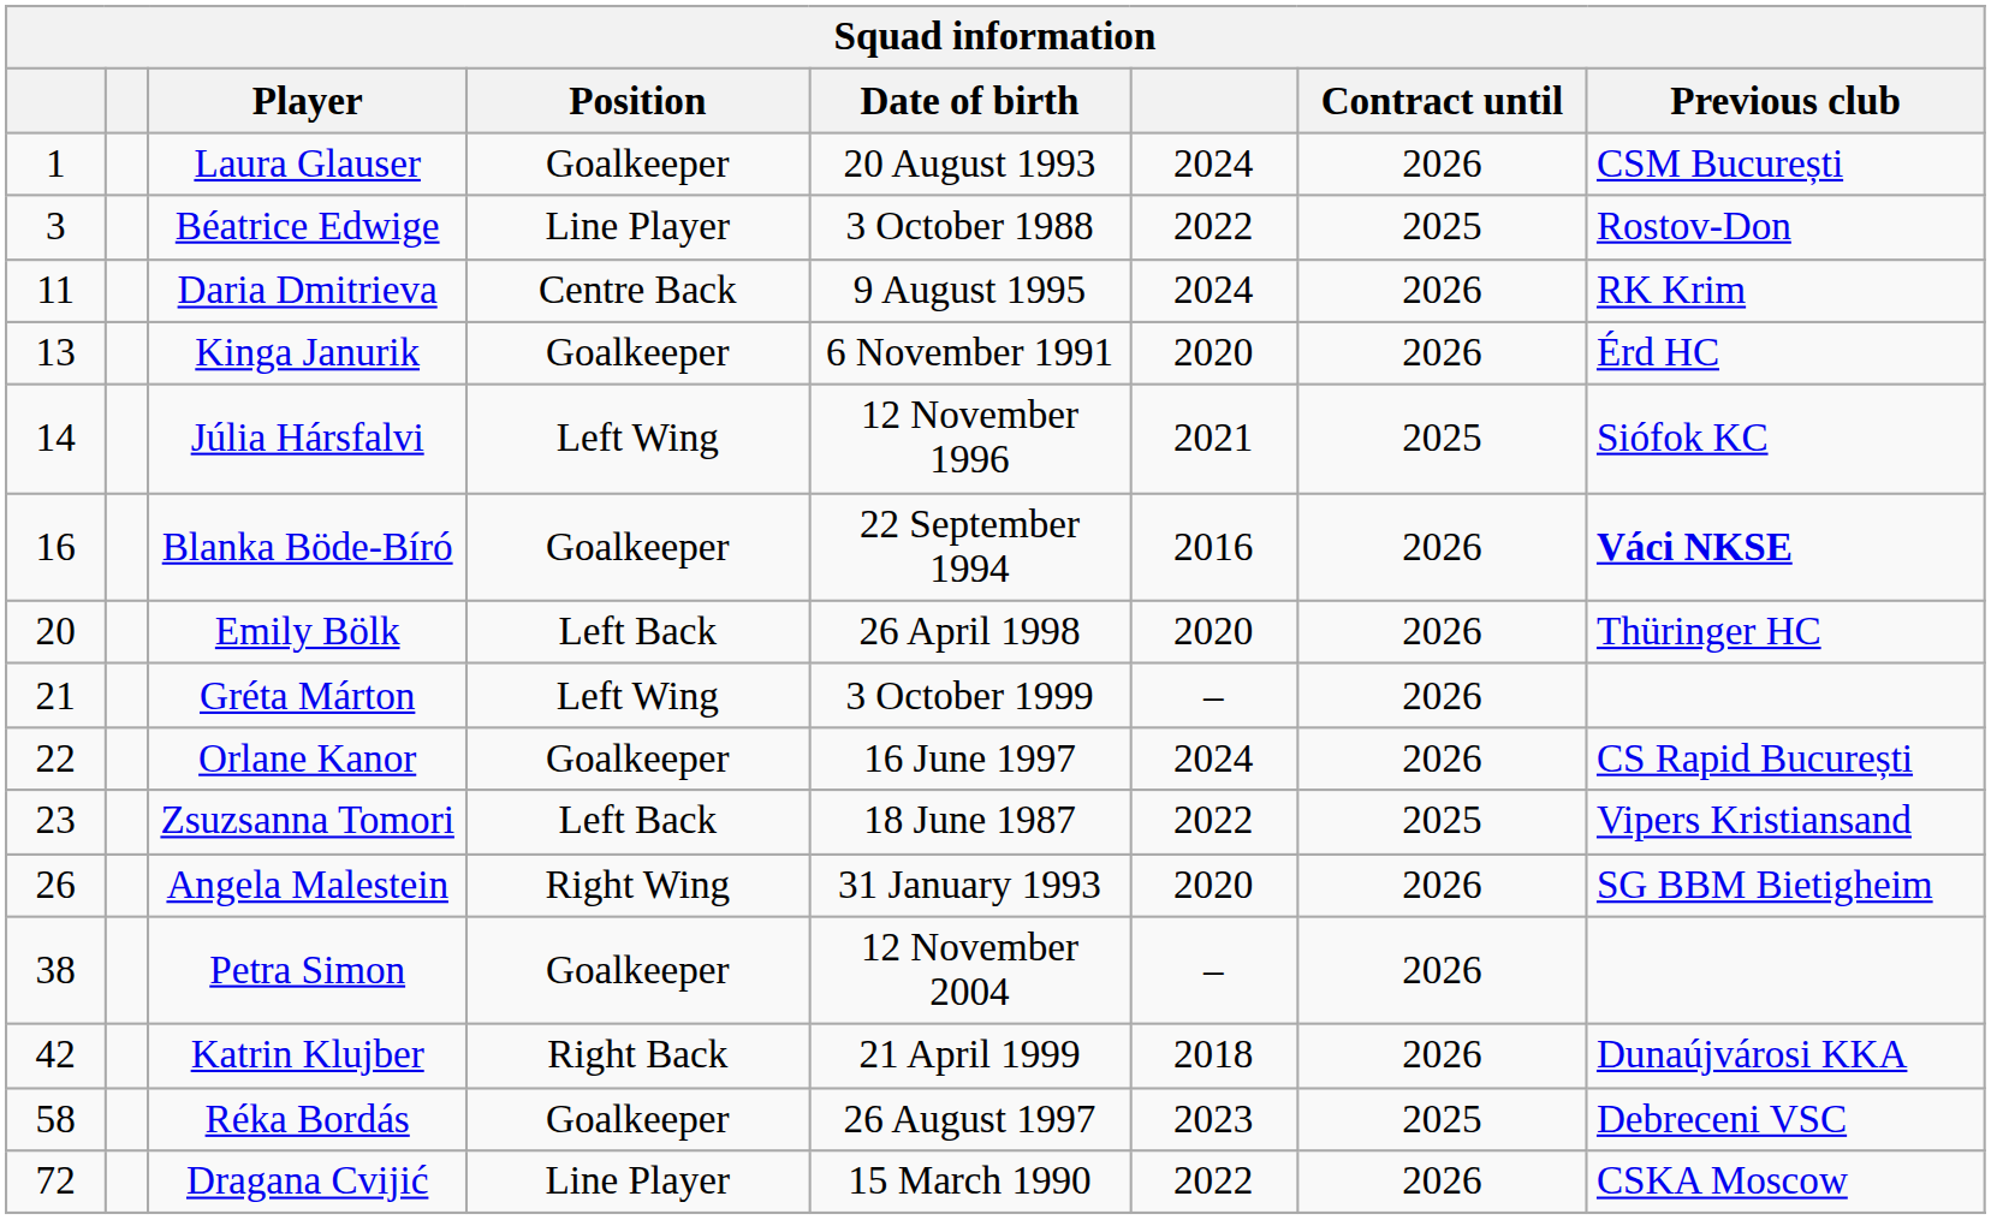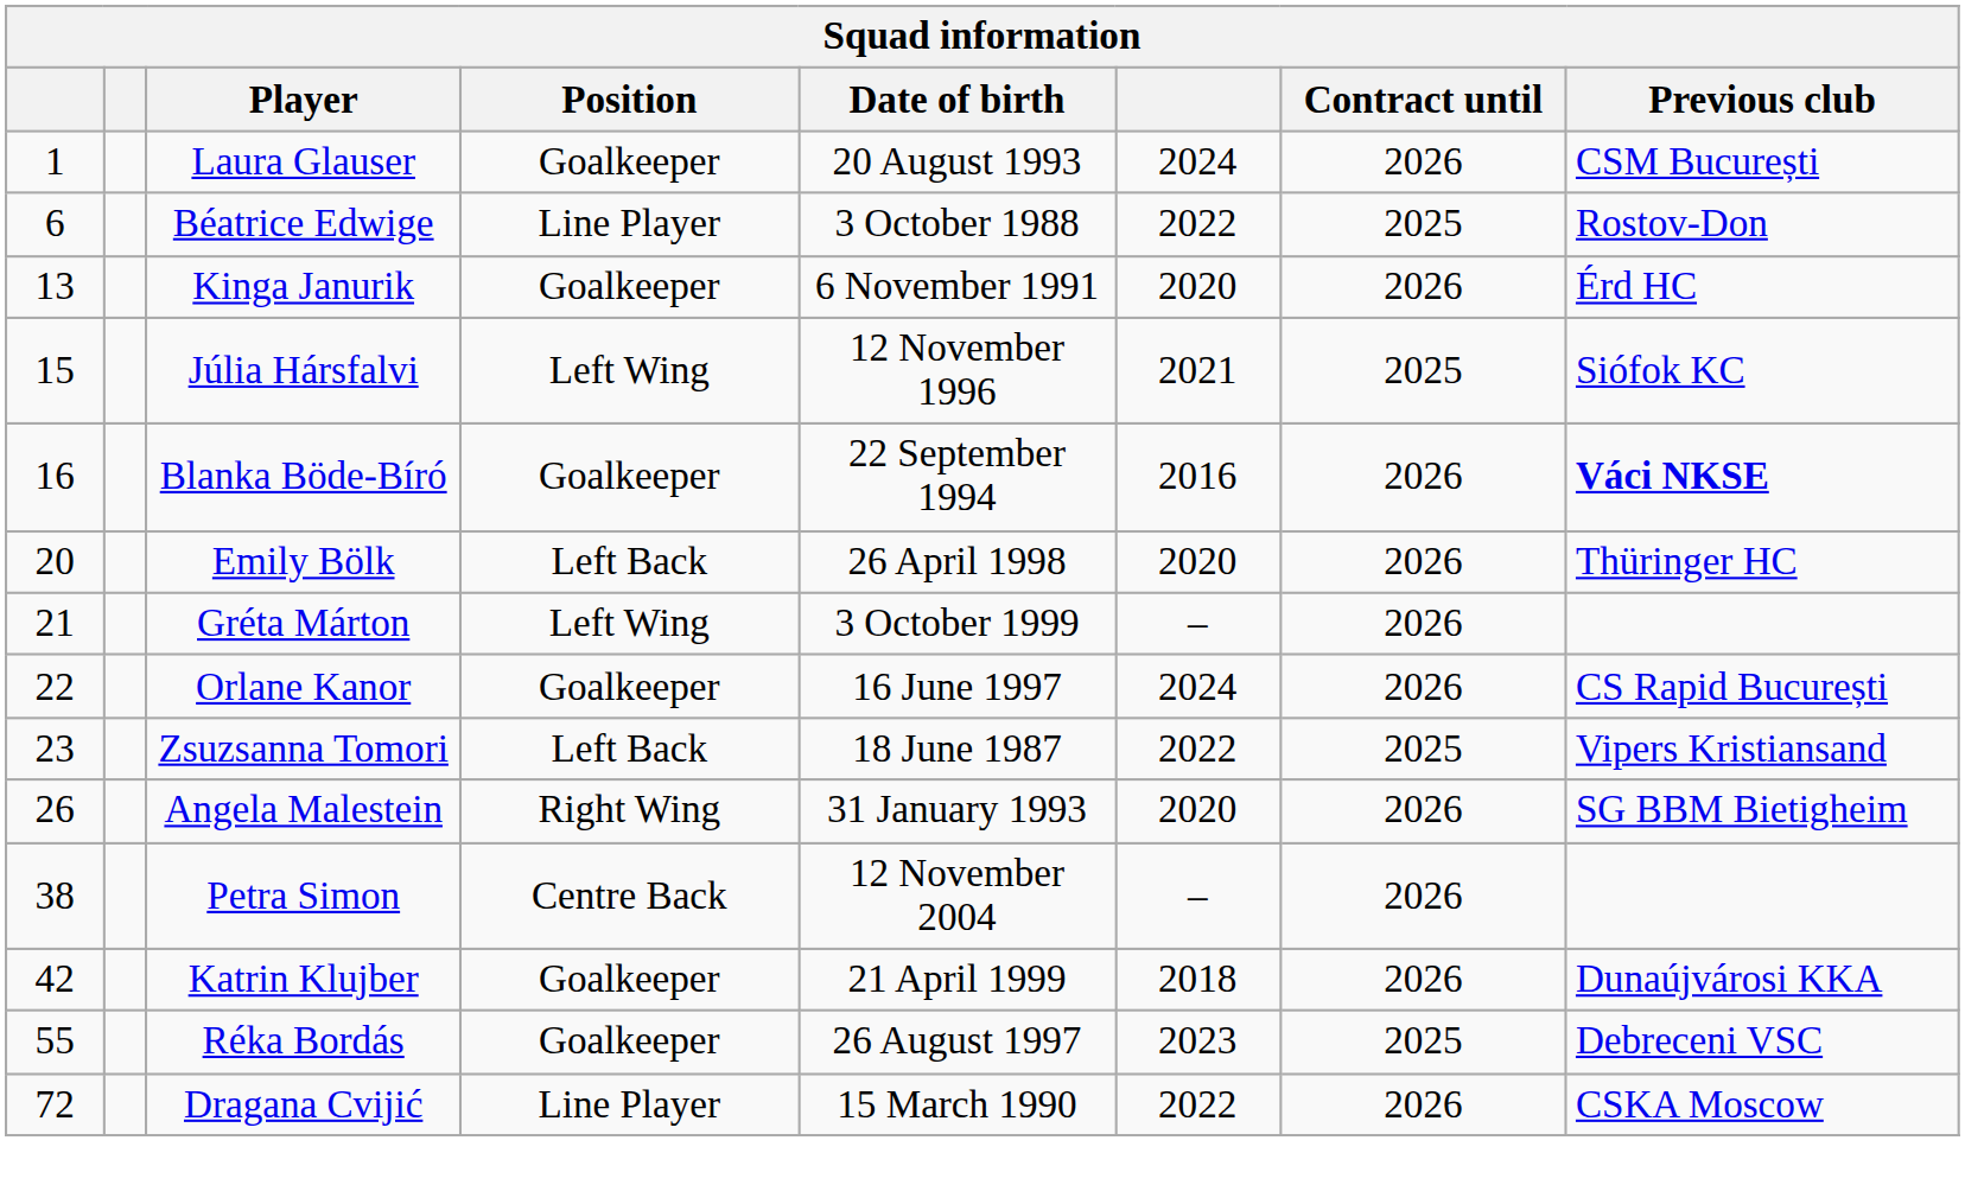 <table class="wikitable mw-collapsible mw-collapsed" style="width:90%; font-size:100%;">
 <tr>
 <th colspan="8">Squad information</th>
 </tr>
 <tr>
 <th width="5"></th>
 <th width="3"></th>
 <th width="20">Player</th>
 <th width="10">Position</th>
 <th width="15">Date of birth</th>
 <th width="5"></th>
 <th width="5">Contract until</th>
 <th width="10">Previous club</th>
 </tr>
 <tr>
 <td style="text-align: center;">1</td>
 <td style="text-align: center;"></td>
 <td style="text-align: center;"><a href='#'>Laura Glauser</a></td>
 <td style="text-align: center;">Goalkeeper</td>
 <td style="text-align: center;">20 August 1993</td>
 <td style="text-align: center;">2024</td>
 <td style="text-align: center;">2026</td>
 <td> <a href='#'>CSM București</a></td>
 </tr>
 <tr>
-<td style="text-align: center;">3</td>
+<td style="text-align: center;">6</td>
 <td style="text-align: center;"></td>
 <td style="text-align: center;"><a href='#'>Béatrice Edwige</a></td>
 <td style="text-align: center;">Line Player</td>
 <td style="text-align: center;">3 October 1988</td>
 <td style="text-align: center;">2022</td>
 <td style="text-align: center;">2025</td>
 <td> <a href='#'>Rostov-Don</a></td>
-</tr>
-<tr>
-<td style="text-align: center;">11</td>
-<td style="text-align: center;"></td>
-<td style="text-align: center;"><a href='#'>Daria Dmitrieva</a></td>
-<td style="text-align: center;">Centre Back</td>
-<td style="text-align: center;">9 August 1995</td>
-<td style="text-align: center;">2024</td>
-<td style="text-align: center;">2026</td>
-<td> <a href='#'>RK Krim</a></td>
 </tr>
 <tr>
 <td style="text-align: center;">13</td>
 <td style="text-align: center;"></td>
 <td style="text-align: center;"><a href='#'>Kinga Janurik</a></td>
 <td style="text-align: center;">Goalkeeper</td>
 <td style="text-align: center;">6 November 1991</td>
 <td style="text-align: center;">2020</td>
 <td style="text-align: center;">2026</td>
 <td> <a href='#'>Érd HC</a></td>
 </tr>
 <tr>
-<td style="text-align: center;">14</td>
+<td style="text-align: center;">15</td>
 <td style="text-align: center;"></td>
 <td style="text-align: center;"><a href='#'>Júlia Hársfalvi</a></td>
 <td style="text-align: center;">Left Wing</td>
 <td style="text-align: center;">12 November 1996</td>
 <td style="text-align: center;">2021</td>
 <td style="text-align: center;">2025</td>
 <td> <a href='#'>Siófok KC</a></td>
 </tr>
 <tr>
 <td style="text-align: center;">16</td>
 <td style="text-align: center;"></td>
 <td style="text-align: center;"><a href='#'>Blanka Böde-Bíró</a></td>
 <td style="text-align: center;">Goalkeeper</td>
 <td style="text-align: center;">22 September 1994</td>
 <td style="text-align: center;">2016</td>
 <td style="text-align: center;">2026</td>
 <td><strong> <a href='#'>Váci NKSE</a></strong></td>
 </tr>
 <tr>
 <td style="text-align: center;">20</td>
 <td style="text-align: center;"></td>
 <td style="text-align: center;"><a href='#'>Emily Bölk</a></td>
 <td style="text-align: center;">Left Back</td>
 <td style="text-align: center;">26 April 1998</td>
 <td style="text-align: center;">2020</td>
 <td style="text-align: center;">2026</td>
 <td> <a href='#'>Thüringer HC</a></td>
 </tr>
 <tr>
 <td style="text-align: center;">21</td>
 <td style="text-align: center;"></td>
 <td style="text-align: center;"><a href='#'>Gréta Márton</a></td>
 <td style="text-align: center;">Left Wing</td>
 <td style="text-align: center;">3 October 1999</td>
 <td style="text-align: center;">–</td>
 <td style="text-align: center;">2026</td>
 <td></td>
 </tr>
 <tr>
 <td style="text-align: center;">22</td>
 <td style="text-align: center;"></td>
 <td style="text-align: center;"><a href='#'>Orlane Kanor</a></td>
 <td style="text-align: center;">Goalkeeper</td>
 <td style="text-align: center;">16 June 1997</td>
 <td style="text-align: center;">2024</td>
 <td style="text-align: center;">2026</td>
 <td> <a href='#'>CS Rapid București</a></td>
 </tr>
 <tr>
 <td style="text-align: center;">23</td>
 <td style="text-align: center;"></td>
 <td style="text-align: center;"><a href='#'>Zsuzsanna Tomori</a></td>
 <td style="text-align: center;">Left Back</td>
 <td style="text-align: center;">18 June 1987</td>
 <td style="text-align: center;">2022</td>
 <td style="text-align: center;">2025</td>
 <td> <a href='#'>Vipers Kristiansand</a></td>
 </tr>
 <tr>
 <td style="text-align: center;">26</td>
 <td style="text-align: center;"></td>
 <td style="text-align: center;"><a href='#'>Angela Malestein</a></td>
 <td style="text-align: center;">Right Wing</td>
 <td style="text-align: center;">31 January 1993</td>
 <td style="text-align: center;">2020</td>
 <td style="text-align: center;">2026</td>
 <td> <a href='#'>SG BBM Bietigheim</a></td>
 </tr>
 <tr>
 <td style="text-align: center;">38</td>
 <td style="text-align: center;"></td>
 <td style="text-align: center;"><a href='#'>Petra Simon</a></td>
-<td style="text-align: center;">Goalkeeper</td>
+<td style="text-align: center;">Centre Back</td>
 <td style="text-align: center;">12 November 2004</td>
 <td style="text-align: center;">–</td>
 <td style="text-align: center;">2026</td>
 <td></td>
 </tr>
 <tr>
 <td style="text-align: center;">42</td>
 <td style="text-align: center;"></td>
 <td style="text-align: center;"><a href='#'>Katrin Klujber</a></td>
-<td style="text-align: center;">Right Back</td>
+<td style="text-align: center;">Goalkeeper</td>
 <td style="text-align: center;">21 April 1999</td>
 <td style="text-align: center;">2018</td>
 <td style="text-align: center;">2026</td>
 <td> <a href='#'>Dunaújvárosi KKA</a></td>
 </tr>
 <tr>
-<td style="text-align: center;">58</td>
+<td style="text-align: center;">55</td>
 <td style="text-align: center;"></td>
 <td style="text-align: center;"><a href='#'>Réka Bordás</a></td>
 <td style="text-align: center;">Goalkeeper</td>
 <td style="text-align: center;">26 August 1997</td>
 <td style="text-align: center;">2023</td>
 <td style="text-align: center;">2025</td>
 <td> <a href='#'>Debreceni VSC</a></td>
 </tr>
 <tr>
 <td style="text-align: center;">72</td>
 <td style="text-align: center;"></td>
 <td style="text-align: center;"><a href='#'>Dragana Cvijić</a></td>
 <td style="text-align: center;">Line Player</td>
 <td style="text-align: center;">15 March 1990</td>
 <td style="text-align: center;">2022</td>
 <td style="text-align: center;">2026</td>
 <td> <a href='#'>CSKA Moscow</a></td>
 </tr>
 <tr>
 </tr>
 </table>
